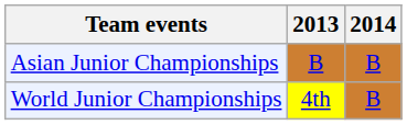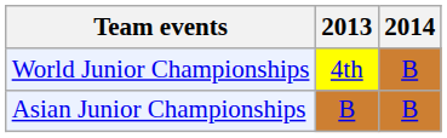 <table class="wikitable" style="font-size: 90%; text-align:center">
 <tr>
 <th>Team events</th>
 <th>2013</th>
 <th>2014</th>
 </tr>
 <tr>
+<td bgcolor="#ECF2FF"; align="left"><a href='#'>World Junior Championships</a></td>
+<td bgcolor=FFFF00><a href='#'>4th</a></td>
+<td bgcolor=CD7F32><a href='#'>B</a></td>
+</tr>
+<tr>
 <td bgcolor="#ECF2FF"; align="left"><a href='#'>Asian Junior Championships</a></td>
 <td bgcolor=CD7F32><a href='#'>B</a></td>
 <td bgcolor=CD7F32><a href='#'>B</a></td>
 </tr>
-<tr>
-<td bgcolor="#ECF2FF"; align="left"><a href='#'>World Junior Championships</a></td>
-<td bgcolor=FFFF00><a href='#'>4th</a></td>
-<td bgcolor=CD7F32><a href='#'>B</a></td>
-</tr>
 </table>
